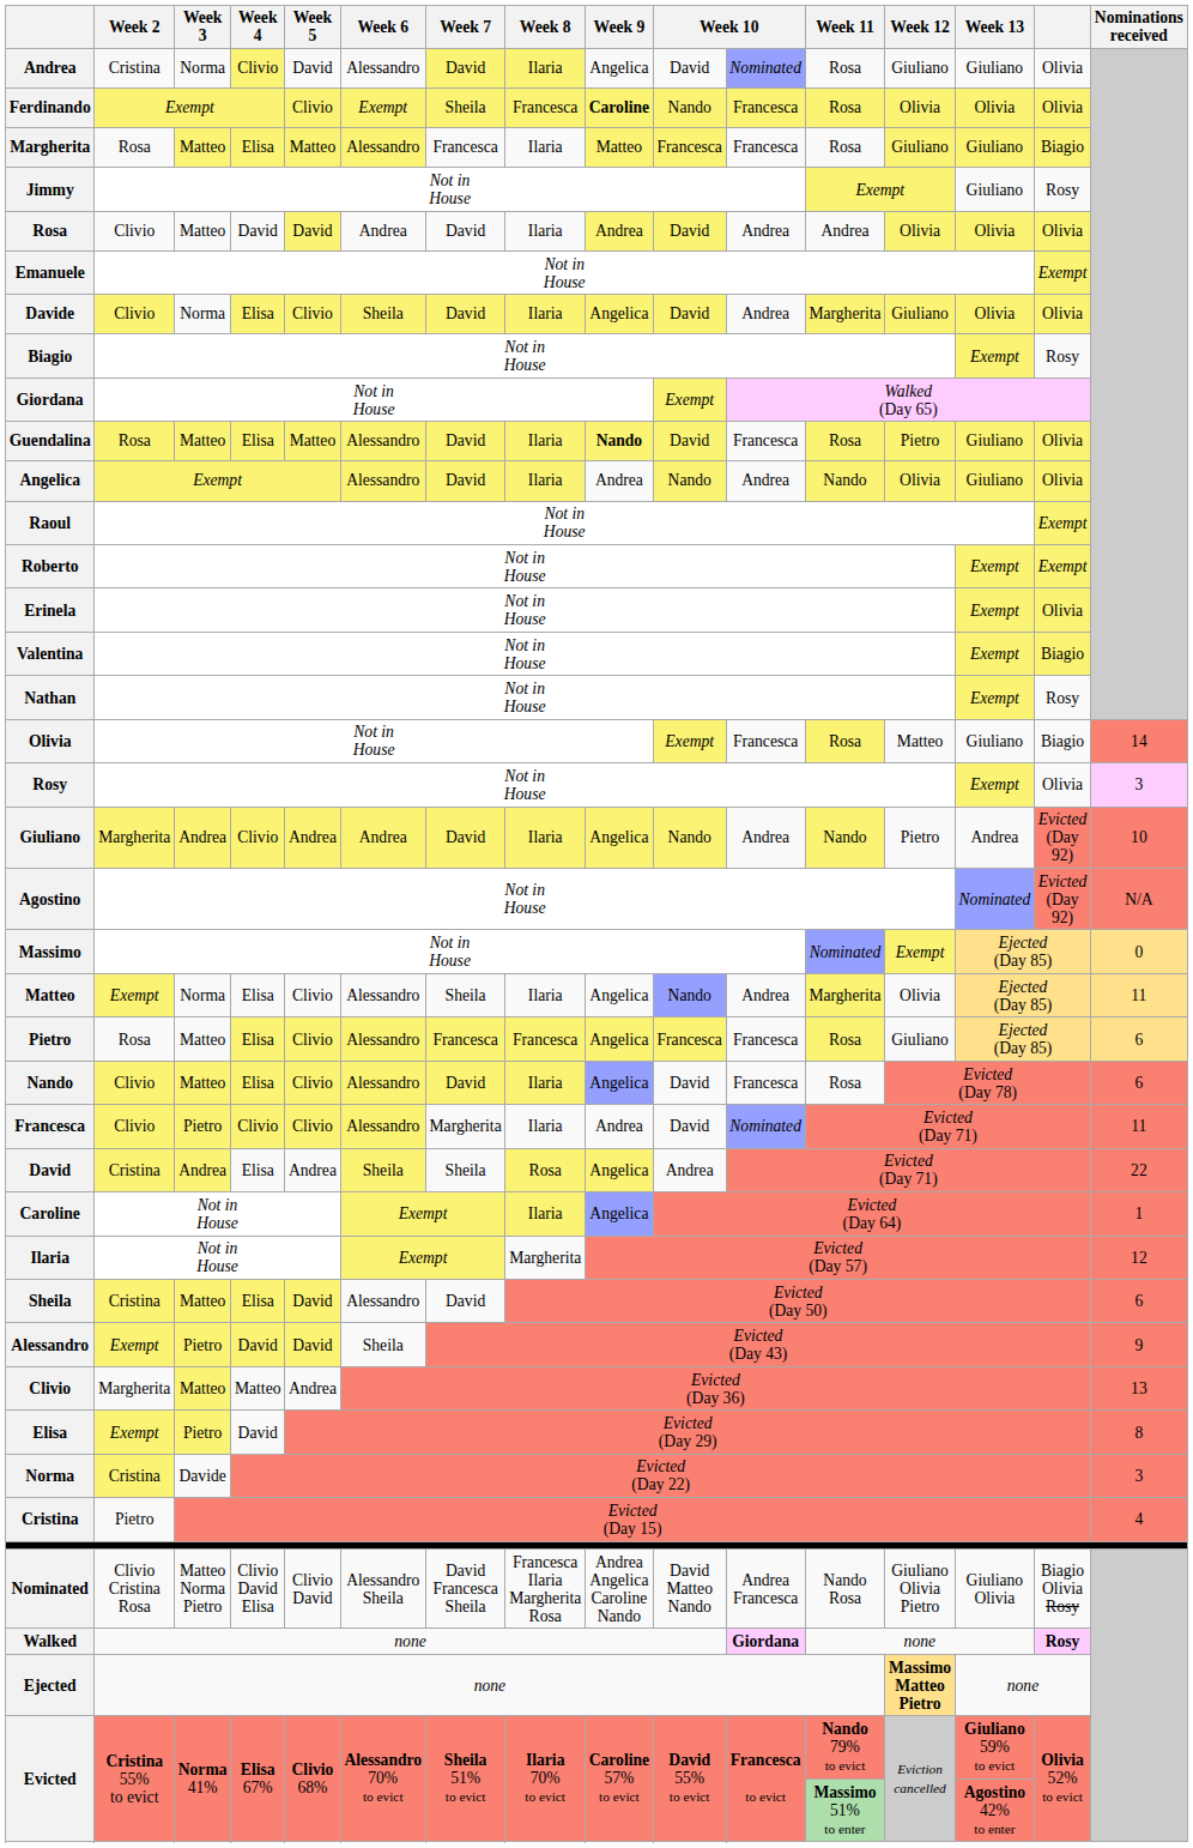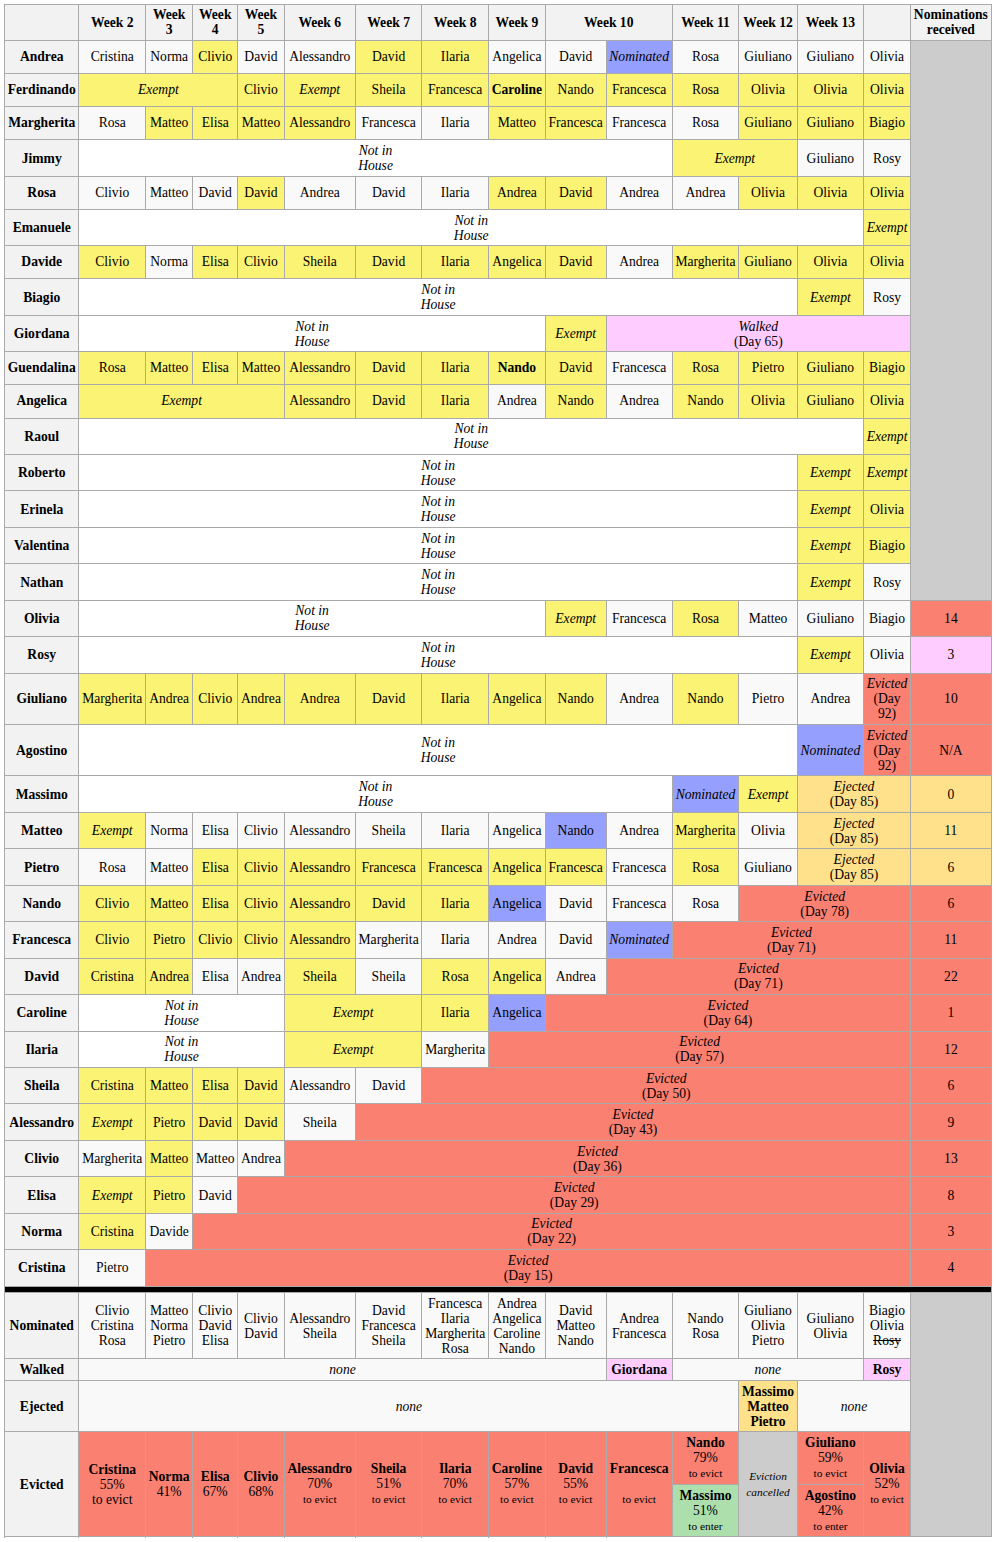 <table class="wikitable" style="font-size:85%; width:100%; text-align:center; line-height:15px;">
 <tr>
 <th style="width: 5%;"></th>
 <th style="width: 5%;">Week 2</th>
 <th style="width: 5%;">Week 3</th>
 <th style="width: 5%;">Week 4</th>
 <th style="width: 5%;">Week 5</th>
 <th style="width: 5%;">Week 6</th>
 <th style="width: 5%;">Week 7</th>
 <th style="width: 5%;">Week 8</th>
 <th style="width: 5%;">Week 9</th>
 <th style="width: 10%;" colspan="2">Week 10</th>
 <th style="width: 5%;">Week 11</th>
 <th style="width: 5%;">Week 12</th>
 <th style="width: 5%;">Week 13</th>
 <th style="width: 5%;"></th>
 <th style="width: 5%;">Nominations<br>received</th>
 </tr>
 <tr style="line-height:20pt;">
 <th>Andrea</th>
 <td>Cristina</td>
 <td>Norma</td>
 <td style="background:#FBF373">Clivio</td>
 <td>David</td>
 <td>Alessandro</td>
 <td style="background:#FBF373">David</td>
 <td style="background:#FBF373">Ilaria</td>
 <td>Angelica</td>
 <td>David</td>
 <td span style="background:#959FFD"><em>Nominated</em></td>
 <td>Rosa</td>
 <td>Giuliano</td>
 <td>Giuliano</td>
 <td>Olivia</td>
 <td rowspan="16" style="background:#CCC"></td>
 </tr>
 <tr style="line-height:20pt;">
 <th>Ferdinando</th>
 <td style="background:#FBF373;" colspan="3"><em>Exempt</em></td>
 <td style="background:#FBF373">Clivio</td>
 <td style="background:#FBF373"><em>Exempt</em></td>
 <td style="background:#FBF373">Sheila</td>
 <td style="background:#FBF373">Francesca</td>
 <td style="background:#FBF373"><strong>Caroline</strong></td>
 <td style="background:#FBF373">Nando</td>
 <td style="background:#FBF373">Francesca</td>
 <td style="background:#FBF373">Rosa</td>
 <td style="background:#FBF373">Olivia</td>
 <td style="background:#FBF373">Olivia</td>
 <td style="background:#FBF373">Olivia</td>
 </tr>
 <tr style="line-height:20pt;">
 <th>Margherita</th>
 <td>Rosa</td>
 <td style="background:#FBF373">Matteo</td>
 <td style="background:#FBF373">Elisa</td>
 <td style="background:#FBF373">Matteo</td>
 <td style="background:#FBF373">Alessandro</td>
 <td>Francesca</td>
 <td>Ilaria</td>
 <td style="background:#FBF373">Matteo</td>
 <td style="background:#FBF373">Francesca</td>
 <td>Francesca</td>
 <td>Rosa</td>
 <td style="background:#FBF373">Giuliano</td>
 <td style="background:#FBF373">Giuliano</td>
 <td style="background:#FBF373">Biagio</td>
 </tr>
 <tr>
 <th>Jimmy</th>
 <td colspan="10" style="background:white"><em>Not in<br>House</em></td>
 <td colspan="2" style="background:#FBF373"><em>Exempt</em></td>
 <td>Giuliano</td>
 <td>Rosy</td>
 </tr>
 <tr style="line-height:20pt;">
 <th>Rosa</th>
 <td>Clivio</td>
 <td>Matteo</td>
 <td>David</td>
 <td style="background:#FBF373">David</td>
 <td>Andrea</td>
 <td>David</td>
 <td>Ilaria</td>
 <td style="background:#FBF373">Andrea</td>
 <td style="background:#FBF373">David</td>
 <td>Andrea</td>
 <td>Andrea</td>
 <td style="background:#FBF373">Olivia</td>
 <td style="background:#FBF373">Olivia</td>
 <td style="background:#FBF373">Olivia</td>
 </tr>
 <tr>
 <th>Emanuele</th>
 <td colspan="13" style="background:white"><em>Not in<br>House</em></td>
 <td style="background:#FBF373"><em>Exempt</em></td>
 </tr>
 <tr style="line-height:20pt;">
 <th>Davide</th>
 <td style="background:#FBF373">Clivio</td>
 <td>Norma</td>
 <td style="background:#FBF373">Elisa</td>
 <td style="background:#FBF373">Clivio</td>
 <td style="background:#FBF373">Sheila</td>
 <td style="background:#FBF373">David</td>
 <td style="background:#FBF373">Ilaria</td>
 <td style="background:#FBF373">Angelica</td>
 <td style="background:#FBF373">David</td>
 <td>Andrea</td>
 <td style="background:#FBF373">Margherita</td>
 <td style="background:#FBF373">Giuliano</td>
 <td style="background:#FBF373">Olivia</td>
 <td style="background:#FBF373">Olivia</td>
 </tr>
 <tr>
 <th>Biagio</th>
 <td colspan="12" style="background:white"><em>Not in<br>House</em></td>
 <td style="background:#FBF373"><em>Exempt</em></td>
 <td>Rosy</td>
 </tr>
 <tr>
 <th>Giordana</th>
 <td colspan="8" style="background:white"><em>Not in<br>House</em></td>
 <td colspan="1" style="background:#FBF373;"><em>Exempt</em></td>
 <td colspan="5" style="background:#FFCCFF"><em>Walked</em><br>(Day 65)</td>
 </tr>
 <tr style="line-height:20pt;">
 <th>Guendalina</th>
 <td style="background:#FBF373">Rosa</td>
 <td style="background:#FBF373">Matteo</td>
 <td style="background:#FBF373">Elisa</td>
 <td style="background:#FBF373">Matteo</td>
 <td style="background:#FBF373">Alessandro</td>
 <td style="background:#FBF373">David</td>
 <td style="background:#FBF373">Ilaria</td>
 <td style="background:#FBF373"><strong>Nando</strong></td>
 <td style="background:#FBF373">David</td>
 <td>Francesca</td>
 <td style="background:#FBF373">Rosa</td>
 <td style="background:#FBF373">Pietro</td>
 <td style="background:#FBF373">Giuliano</td>
-<td style="background:#FBF373">Olivia</td>
+<td style="background:#FBF373">Biagio</td>
 </tr>
 <tr style="line-height:20pt;">
 <th>Angelica</th>
 <td colspan="4" style="background:#FBF373;"><em>Exempt</em></td>
 <td style="background:#FBF373">Alessandro</td>
 <td style="background:#FBF373">David</td>
 <td style="background:#FBF373">Ilaria</td>
 <td>Andrea</td>
 <td style="background:#FBF373">Nando</td>
 <td>Andrea</td>
 <td style="background:#FBF373">Nando</td>
 <td style="background:#FBF373">Olivia</td>
 <td style="background:#FBF373">Giuliano</td>
 <td style="background:#FBF373">Olivia</td>
 </tr>
 <tr>
 <th>Raoul</th>
 <td colspan="13" style="background:white"><em>Not in<br>House</em></td>
 <td style="background:#FBF373"><em>Exempt</em></td>
 </tr>
 <tr>
 <th>Roberto</th>
 <td colspan="12" style="background:white"><em>Not in<br>House</em></td>
 <td style="background:#FBF373"><em>Exempt</em></td>
 <td style="background:#FBF373"><em>Exempt</em></td>
 </tr>
 <tr>
 <th>Erinela</th>
 <td colspan="12" style="background:white"><em>Not in<br>House</em></td>
 <td style="background:#FBF373"><em>Exempt</em></td>
 <td style="background:#FBF373">Olivia</td>
 </tr>
 <tr>
 <th>Valentina</th>
 <td colspan="12" style="background:white"><em>Not in<br>House</em></td>
 <td style="background:#FBF373"><em>Exempt</em></td>
 <td style="background:#FBF373">Biagio</td>
 </tr>
 <tr>
 <th>Nathan</th>
 <td colspan="12" style="background:white"><em>Not in<br>House</em></td>
 <td style="background:#FBF373"><em>Exempt</em></td>
 <td>Rosy</td>
 </tr>
 <tr>
 <th>Olivia</th>
 <td colspan="8" style="background:white"><em>Not in<br>House</em></td>
 <td colspan="1" style="background:#FBF373;"><em>Exempt</em></td>
 <td>Francesca</td>
 <td style="background:#FBF373">Rosa</td>
 <td>Matteo</td>
 <td>Giuliano</td>
 <td>Biagio</td>
 <td style="background:#FA8072">14</td>
 </tr>
 <tr>
 <th>Rosy</th>
 <td colspan="12" style="background:white"><em>Not in<br>House</em></td>
 <td style="background:#FBF373"><em>Exempt</em></td>
 <td>Olivia</td>
 <td style="background:#FFCCFF">3</td>
 </tr>
 <tr>
 <th>Giuliano</th>
 <td style="background:#FBF373">Margherita</td>
 <td style="background:#FBF373">Andrea</td>
 <td style="background:#FBF373">Clivio</td>
 <td style="background:#FBF373">Andrea</td>
 <td style="background:#FBF373">Andrea</td>
 <td style="background:#FBF373">David</td>
 <td style="background:#FBF373">Ilaria</td>
 <td style="background:#FBF373">Angelica</td>
 <td style="background:#FBF373">Nando</td>
 <td>Andrea</td>
 <td style="background:#FBF373">Nando</td>
 <td>Pietro</td>
 <td>Andrea</td>
 <td style="background:#FA8072"><em>Evicted</em><br>(Day 92)</td>
 <td style="background:#FA8072">10</td>
 </tr>
 <tr>
 <th>Agostino</th>
 <td colspan="12" style="background:white"><em>Not in<br>House</em></td>
 <td span style="background:#959FFD"><em>Nominated</em></td>
 <td style="background:#FA8072"><em>Evicted</em><br>(Day 92)</td>
 <td style="background:#FA8072">N/A</td>
 </tr>
 <tr>
 <th>Massimo</th>
 <td colspan="10" style="background:white"><em>Not in<br>House</em></td>
 <td span style="background:#959FFD"><em>Nominated</em></td>
 <td style="background:#FBF373"><em>Exempt</em></td>
 <td colspan="2" style="background:#FFE08B;"><em>Ejected</em><br>(Day 85)</td>
 <td style="background:#FFE08B">0</td>
 </tr>
 <tr>
 <th>Matteo</th>
 <td style="background:#FBF373"><em>Exempt</em></td>
 <td>Norma</td>
 <td>Elisa</td>
 <td>Clivio</td>
 <td>Alessandro</td>
 <td>Sheila</td>
 <td>Ilaria</td>
 <td>Angelica</td>
 <td span style="background:#959FFD">Nando</td>
 <td>Andrea</td>
 <td style="background:#FBF373">Margherita</td>
 <td>Olivia</td>
 <td colspan="2" style="background:#FFE08B;"><em>Ejected</em><br>(Day 85)</td>
 <td style="background:#FFE08B">11</td>
 </tr>
 <tr>
 <th>Pietro</th>
 <td>Rosa</td>
 <td>Matteo</td>
 <td style="background:#FBF373">Elisa</td>
 <td style="background:#FBF373">Clivio</td>
 <td style="background:#FBF373">Alessandro</td>
 <td style="background:#FBF373">Francesca</td>
 <td style="background:#FBF373">Francesca</td>
 <td style="background:#FBF373">Angelica</td>
 <td style="background:#FBF373">Francesca</td>
 <td>Francesca</td>
 <td style="background:#FBF373">Rosa</td>
 <td>Giuliano</td>
 <td colspan="2" style="background:#FFE08B;"><em>Ejected</em><br>(Day 85)</td>
 <td style="background:#FFE08B">6</td>
 </tr>
 <tr>
 <th>Nando</th>
 <td style="background:#FBF373">Clivio</td>
 <td style="background:#FBF373">Matteo</td>
 <td style="background:#FBF373">Elisa</td>
 <td style="background:#FBF373">Clivio</td>
 <td style="background:#FBF373">Alessandro</td>
 <td style="background:#FBF373">David</td>
 <td style="background:#FBF373">Ilaria</td>
 <td span style="background:#959FFD">Angelica</td>
 <td>David</td>
 <td>Francesca</td>
 <td>Rosa</td>
 <td colspan="3" style="background:#FA8072"><em>Evicted</em><br>(Day 78)</td>
 <td style="background:#FA8072">6</td>
 </tr>
 <tr>
 <th>Francesca</th>
 <td style="background:#FBF373">Clivio</td>
 <td style="background:#FBF373">Pietro</td>
 <td style="background:#FBF373">Clivio</td>
 <td style="background:#FBF373">Clivio</td>
 <td style="background:#FBF373">Alessandro</td>
 <td>Margherita</td>
 <td>Ilaria</td>
 <td>Andrea</td>
 <td>David</td>
 <td span style="background:#959FFD"><em>Nominated</em></td>
 <td colspan="4" style="background:#FA8072"><em>Evicted</em><br>(Day 71)</td>
 <td style="background:#FA8072">11</td>
 </tr>
 <tr>
 <th>David</th>
 <td style="background:#FBF373">Cristina</td>
 <td style="background:#FBF373">Andrea</td>
 <td>Elisa</td>
 <td>Andrea</td>
 <td style="background:#FBF373">Sheila</td>
 <td>Sheila</td>
 <td style="background:#FBF373">Rosa</td>
 <td style="background:#FBF373">Angelica</td>
 <td>Andrea</td>
 <td colspan="5" style="background:#FA8072"><em>Evicted</em><br>(Day 71)</td>
 <td style="background:#FA8072">22</td>
 </tr>
 <tr>
 <th>Caroline</th>
 <td colspan="4" style="background:white"><em>Not in<br>House</em></td>
 <td colspan="2" style="background:#FBF373;"><em>Exempt</em></td>
 <td style="background:#FBF373">Ilaria</td>
 <td span style="background:#959FFD">Angelica</td>
 <td colspan="6" style="background:#FA8072"><em>Evicted</em><br>(Day 64)</td>
 <td style="background:#FA8072">1</td>
 </tr>
 <tr>
 <th>Ilaria</th>
 <td colspan="4" style="background:white"><em>Not in<br>House</em></td>
 <td colspan="2" style="background:#FBF373;"><em>Exempt</em></td>
 <td>Margherita</td>
 <td colspan="7" style="background:#FA8072"><em>Evicted</em><br>(Day 57)</td>
 <td style="background:#FA8072">12</td>
 </tr>
 <tr>
 <th>Sheila</th>
 <td style="background:#FBF373">Cristina</td>
 <td style="background:#FBF373">Matteo</td>
 <td style="background:#FBF373">Elisa</td>
 <td style="background:#FBF373">David</td>
 <td>Alessandro</td>
 <td>David</td>
 <td colspan="8" style="background:#FA8072"><em>Evicted</em><br>(Day 50)</td>
 <td style="background:#FA8072">6</td>
 </tr>
 <tr>
 <th>Alessandro</th>
 <td style="background:#FBF373"><em>Exempt</em></td>
 <td style="background:#FBF373">Pietro</td>
 <td style="background:#FBF373">David</td>
 <td style="background:#FBF373">David</td>
 <td>Sheila</td>
 <td colspan="9" style="background:#FA8072"><em>Evicted</em><br>(Day 43)</td>
 <td style="background:#FA8072">9</td>
 </tr>
 <tr>
 <th>Clivio</th>
 <td>Margherita</td>
 <td style="background:#FBF373">Matteo</td>
 <td>Matteo</td>
 <td>Andrea</td>
 <td colspan="10" style="background:#FA8072"><em>Evicted</em><br>(Day 36)</td>
 <td style="background:#FA8072">13</td>
 </tr>
 <tr>
 <th>Elisa</th>
 <td style="background:#FBF373"><em>Exempt</em></td>
 <td style="background:#FBF373">Pietro</td>
 <td>David</td>
 <td colspan="11" style="background:#FA8072"><em>Evicted</em><br>(Day 29)</td>
 <td style="background:#FA8072">8</td>
 </tr>
 <tr>
 <th>Norma</th>
 <td style="background:#FBF373">Cristina</td>
 <td>Davide</td>
 <td colspan="12" style="background:#FA8072"><em>Evicted</em><br>(Day 22)</td>
 <td style="background:#FA8072">3</td>
 </tr>
 <tr>
 <th>Cristina</th>
 <td>Pietro</td>
 <td colspan="13" style="background:#FA8072"><em>Evicted</em><br>(Day 15)</td>
 <td style="background:#FA8072">4</td>
 </tr>
 <tr>
 <td colspan="17" style="background:#000"></td>
 </tr>
 <tr>
 <th>Nominated</th>
 <td>Clivio<br>Cristina<br>Rosa</td>
 <td>Matteo<br>Norma<br>Pietro</td>
 <td>Clivio<br>David<br>Elisa</td>
 <td>Clivio<br>David</td>
 <td>Alessandro<br>Sheila</td>
 <td>David<br>Francesca<br>Sheila</td>
 <td>Francesca<br>Ilaria<br>Margherita<br>Rosa</td>
 <td>Andrea<br>Angelica<br>Caroline<br>Nando</td>
 <td>David<br>Matteo<br>Nando</td>
 <td>Andrea<br>Francesca</td>
 <td>Nando<br>Rosa</td>
 <td>Giuliano<br>Olivia<br>Pietro</td>
 <td>Giuliano<br>Olivia</td>
 <td>Biagio<br>Olivia<br><s>Rosy</s></td>
 <td rowspan="5" style="background:#CCCCCC"></td>
 </tr>
 <tr>
 <th>Walked</th>
 <td colspan="9"><em>none</em></td>
 <td style="background:#fcf"><strong>Giordana</strong></td>
 <td colspan="3"><em>none</em></td>
 <td style="background:#fcf"><strong>Rosy</strong></td>
 </tr>
 <tr>
 <th>Ejected</th>
 <td colspan="11"><em>none</em></td>
 <td style="background:#FFE08B;"><strong>Massimo<br>Matteo<br>Pietro</strong></td>
 <td colspan="2"><em>none</em></td>
 </tr>
 <tr>
 <th rowspan="4">Evicted</th>
 <td rowspan="4" style="background:#fa8072;"><strong> Cristina </strong><br>55%<br>to evict</td>
 <td rowspan="4" style="background:#fa8072;"><strong> Norma </strong><br>41%<br><small></small></td>
 <td rowspan="4" style="background:#fa8072;"><strong>Elisa</strong><br>67%<br><small></small></td>
 <td rowspan="4" style="background:#fa8072;"><strong>Clivio</strong><br>68%<br><small></small></td>
 <td rowspan="4" style="background:#fa8072;"><strong>Alessandro</strong><br>70%<br><small>to evict</small></td>
 <td rowspan="4" style="background:#fa8072;"><strong>Sheila</strong><br>51%<br><small>to evict</small></td>
 <td rowspan="4" style="background:#fa8072;"><strong>Ilaria</strong><br>70%<br><small>to evict</small></td>
 <td rowspan="4" style="background:#fa8072;"><strong>Caroline</strong><br>57%<br><small>to evict</small></td>
 <td rowspan="4" style="background:#fa8072;"><strong>David</strong><br>55%<br><small>to evict</small></td>
 <td rowspan="4" style="background:#fa8072;"><strong>Francesca</strong><br><br><small>to evict</small></td>
 <td style="background:#fa8072;"><strong>Nando</strong><br>79%<br><small>to evict</small></td>
 <td rowspan="4" style="background:#ccc;"><small><em>Eviction<br>cancelled</em></small></td>
 <td style="background:#fa8072;"><strong>Giuliano</strong><br>59%<br><small>to evict</small></td>
 <td rowspan="4" style="background:#fa8072;"><strong>Olivia</strong><br>52%<br><small>to evict</small></td>
 </tr>
 <tr>
 <td style="background:#addfad;"><strong>Massimo</strong><br>51%<br><small>to enter</small></td>
 <td style="background:#fa8072;"><strong>Agostino</strong><br>42%<br><small>to enter</small></td>
 </tr>
 <tr>
 </tr>
 </table>
